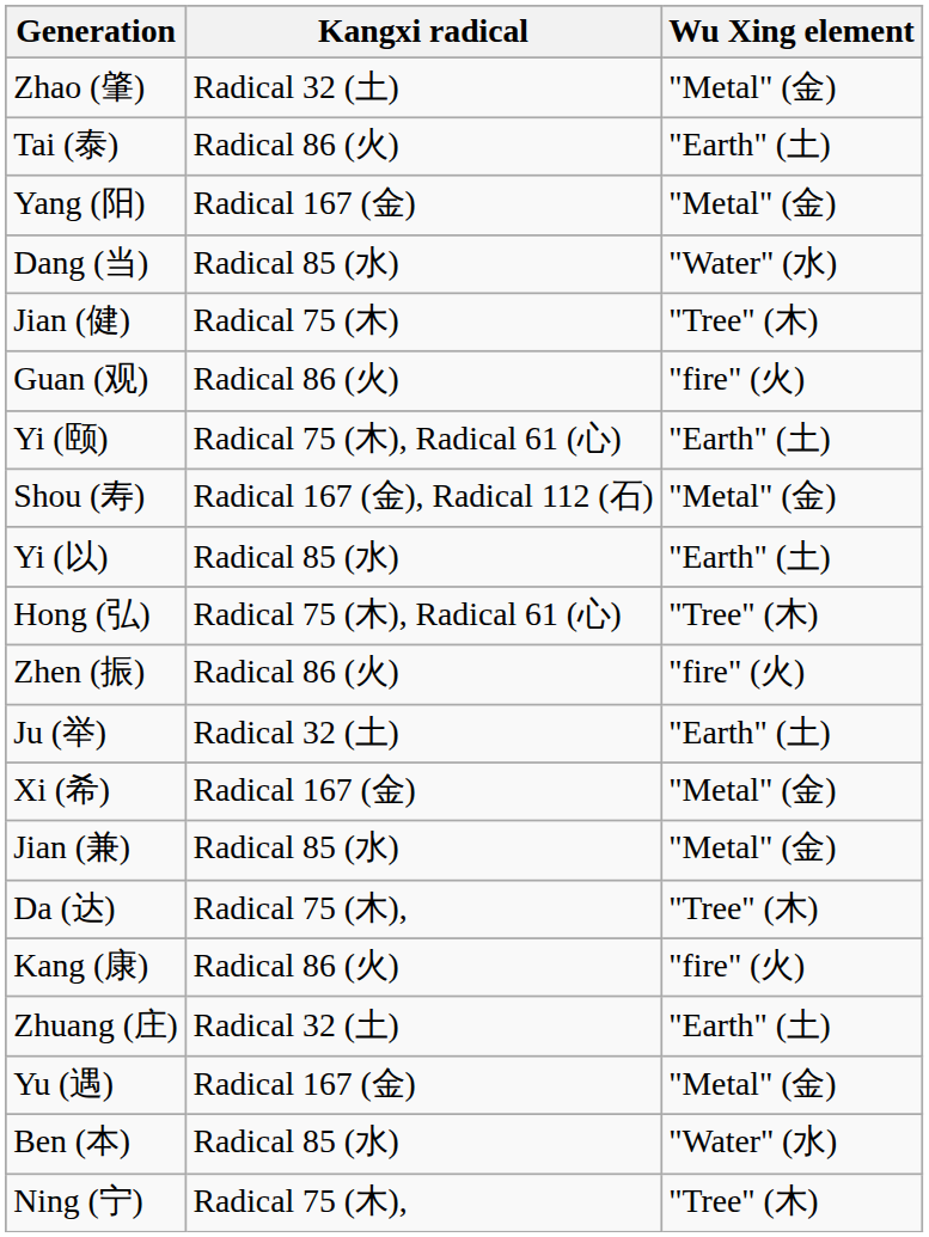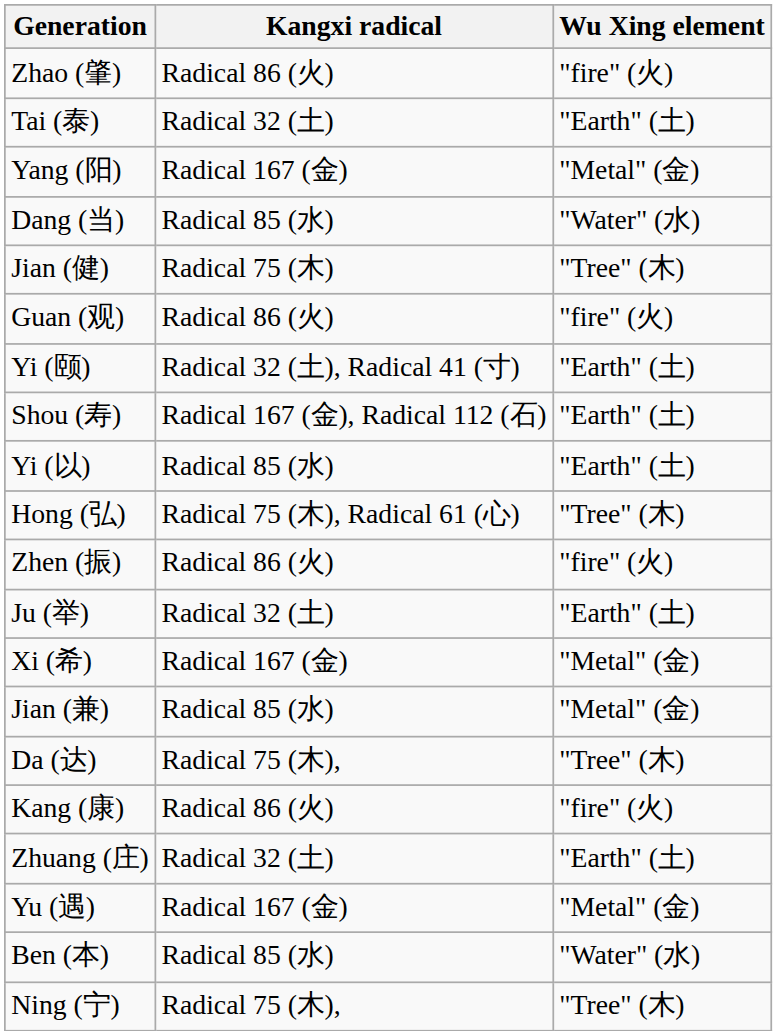 <table class="wikitable">
 <tr>
 <th>Generation</th>
 <th>Kangxi radical</th>
 <th>Wu Xing element</th>
 </tr>
 <tr>
 <td>Zhao (肇)</td>
-<td>Radical 32 (土)</td>
-<td>"Metal" (金)</td>
+<td>Radical 86 (火)</td>
+<td>"fire" (火)</td>
 </tr>
 <tr>
 <td>Tai (泰)</td>
-<td>Radical 86 (火)</td>
+<td>Radical 32 (土)</td>
 <td>"Earth" (土)</td>
 </tr>
 <tr>
 <td>Yang (阳)</td>
 <td>Radical 167 (金)</td>
 <td>"Metal" (金)</td>
 </tr>
 <tr>
 <td>Dang (当)</td>
 <td>Radical 85 (水)</td>
 <td>"Water" (水)</td>
 </tr>
 <tr>
 <td>Jian (健)</td>
 <td>Radical 75 (木)</td>
 <td>"Tree" (木)</td>
 </tr>
 <tr>
 <td>Guan (观)</td>
 <td>Radical 86 (火)</td>
 <td>"fire" (火)</td>
 </tr>
 <tr>
 <td>Yi (颐)</td>
-<td>Radical 75 (木), Radical 61 (心)</td>
+<td>Radical 32 (土), Radical 41 (寸)</td>
 <td>"Earth" (土)</td>
 </tr>
 <tr>
 <td>Shou (寿)</td>
 <td>Radical 167 (金), Radical 112 (石)</td>
-<td>"Metal" (金)</td>
+<td>"Earth" (土)</td>
 </tr>
 <tr>
 <td>Yi (以)</td>
 <td>Radical 85 (水)</td>
 <td>"Earth" (土)</td>
 </tr>
 <tr>
 <td>Hong (弘)</td>
 <td>Radical 75 (木), Radical 61 (心)</td>
 <td>"Tree" (木)</td>
 </tr>
 <tr>
 <td>Zhen (振)</td>
 <td>Radical 86 (火)</td>
 <td>"fire" (火)</td>
 </tr>
 <tr>
 <td>Ju (举)</td>
 <td>Radical 32 (土)</td>
 <td>"Earth" (土)</td>
 </tr>
 <tr>
 <td>Xi (希)</td>
 <td>Radical 167 (金)</td>
 <td>"Metal" (金)</td>
 </tr>
 <tr>
 <td>Jian (兼)</td>
 <td>Radical 85 (水)</td>
 <td>"Metal" (金)</td>
 </tr>
 <tr>
 <td>Da (达)</td>
 <td>Radical 75 (木),</td>
 <td>"Tree" (木)</td>
 </tr>
 <tr>
 <td>Kang (康)</td>
 <td>Radical 86 (火)</td>
 <td>"fire" (火)</td>
 </tr>
 <tr>
 <td>Zhuang (庄)</td>
 <td>Radical 32 (土)</td>
 <td>"Earth" (土)</td>
 </tr>
 <tr>
 <td>Yu (遇)</td>
 <td>Radical 167 (金)</td>
 <td>"Metal" (金)</td>
 </tr>
 <tr>
 <td>Ben (本)</td>
 <td>Radical 85 (水)</td>
 <td>"Water" (水)</td>
 </tr>
 <tr>
 <td>Ning (宁)</td>
 <td>Radical 75 (木),</td>
 <td>"Tree" (木)</td>
 </tr>
 </table>
